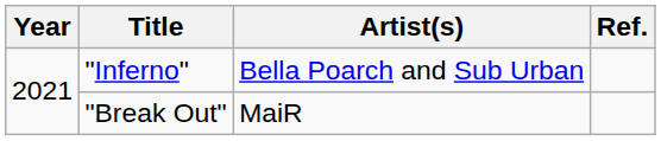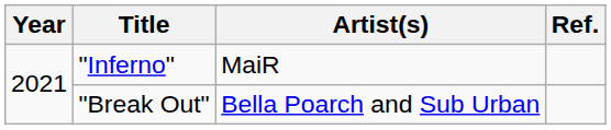 <table class="wikitable sortable">
 <tr>
 <th>Year</th>
 <th>Title</th>
 <th>Artist(s)</th>
 <th class="unsortable">Ref.</th>
 </tr>
 <tr>
 <td rowspan="2">2021</td>
 <td>"<a href='#'>Inferno</a>"</td>
-<td><a href='#'>Bella Poarch</a> and <a href='#'>Sub Urban</a></td>
+<td>MaiR</td>
 <td align="center"></td>
 </tr>
 <tr>
 <td>"Break Out"</td>
-<td>MaiR</td>
+<td><a href='#'>Bella Poarch</a> and <a href='#'>Sub Urban</a></td>
 <td align="center"></td>
 </tr>
 </table>
